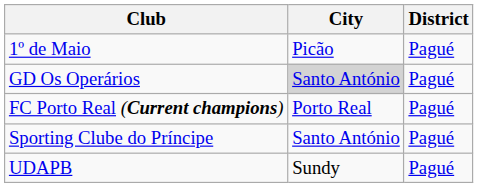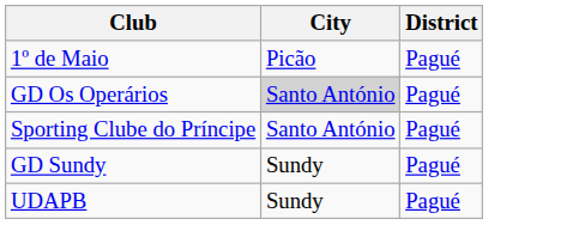 <table class="wikitable">
 <tr>
 <th>Club</th>
 <th>City</th>
 <th>District</th>
 </tr>
 <tr>
 <td><a href='#'>1º de Maio</a></td>
 <td><a href='#'>Picão</a></td>
 <td><a href='#'>Pagué</a></td>
 </tr>
 <tr>
 <td><a href='#'>GD Os Operários</a></td>
 <td style="background: lightgrey;"><a href='#'>Santo António</a></td>
 <td><a href='#'>Pagué</a></td>
 </tr>
 <tr>
-<td><a href='#'>FC Porto Real</a> <em>(<strong>Current champions</strong>)</em></td>
-<td><a href='#'>Porto Real</a></td>
+<td><a href='#'>Sporting Clube do Príncipe</a></td>
+<td><a href='#'>Santo António</a></td>
 <td><a href='#'>Pagué</a></td>
 </tr>
 <tr>
-<td><a href='#'>Sporting Clube do Príncipe</a></td>
-<td><a href='#'>Santo António</a></td>
+<td><a href='#'>GD Sundy</a></td>
+<td>Sundy </td>
 <td><a href='#'>Pagué</a></td>
 </tr>
 <tr>
 <td><a href='#'>UDAPB</a></td>
 <td>Sundy </td>
 <td><a href='#'>Pagué</a></td>
 </tr>
 </table>
